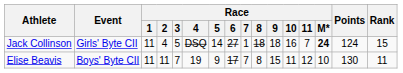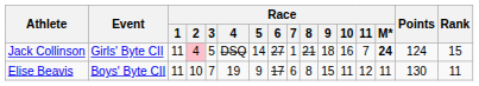 <table class="wikitable" border="1" style="font-size:90%">
 <tr>
 <th rowspan=2>Athlete</th>
 <th rowspan=2>Event</th>
 <th colspan=12>Race</th>
 <th rowspan=2>Points</th>
 <th rowspan=2>Rank</th>
 </tr>
 <tr>
 <th>1</th>
 <th>2</th>
 <th>3</th>
 <th>4</th>
 <th>5</th>
 <th>6</th>
 <th>7</th>
 <th>8</th>
 <th>9</th>
 <th>10</th>
 <th>11</th>
 <th>M*</th>
 </tr>
 <tr>
 <td><a href='#'>Jack Collinson</a></td>
 <td><a href='#'>Girls' Byte CII</a></td>
 <td align=center>11</td>
-<td align=center>4</td>
+<td align=center style="background: pink;">4</td>
 <td align=center>5</td>
 <td align=center><s>DSQ</s></td>
 <td align=center>14</td>
 <td align=center><s>27</s></td>
 <td align=center>1</td>
-<td align=center><s>18</s></td>
+<td align=center><s>21</s></td>
 <td align=center>18</td>
 <td align=center>16</td>
 <td align=center>7</td>
 <td align=center><strong>24</strong></td>
 <td align=center>124</td>
 <td align=center>15</td>
 </tr>
 <tr>
 <td><a href='#'>Elise Beavis</a></td>
 <td><a href='#'>Boys' Byte CII</a></td>
 <td align=center>11</td>
-<td align=center>11</td>
+<td align=center>10</td>
 <td align=center>7</td>
 <td align=center>19</td>
 <td align=center>9</td>
 <td align=center><s>17</s></td>
-<td align=center>7</td>
+<td align=center>6</td>
 <td align=center>8</td>
 <td align=center>15</td>
 <td align=center>11</td>
 <td align=center>12</td>
-<td align=center>10</td>
+<td align=center>11</td>
 <td align=center>130</td>
 <td align=center>11</td>
 </tr>
 </table>
